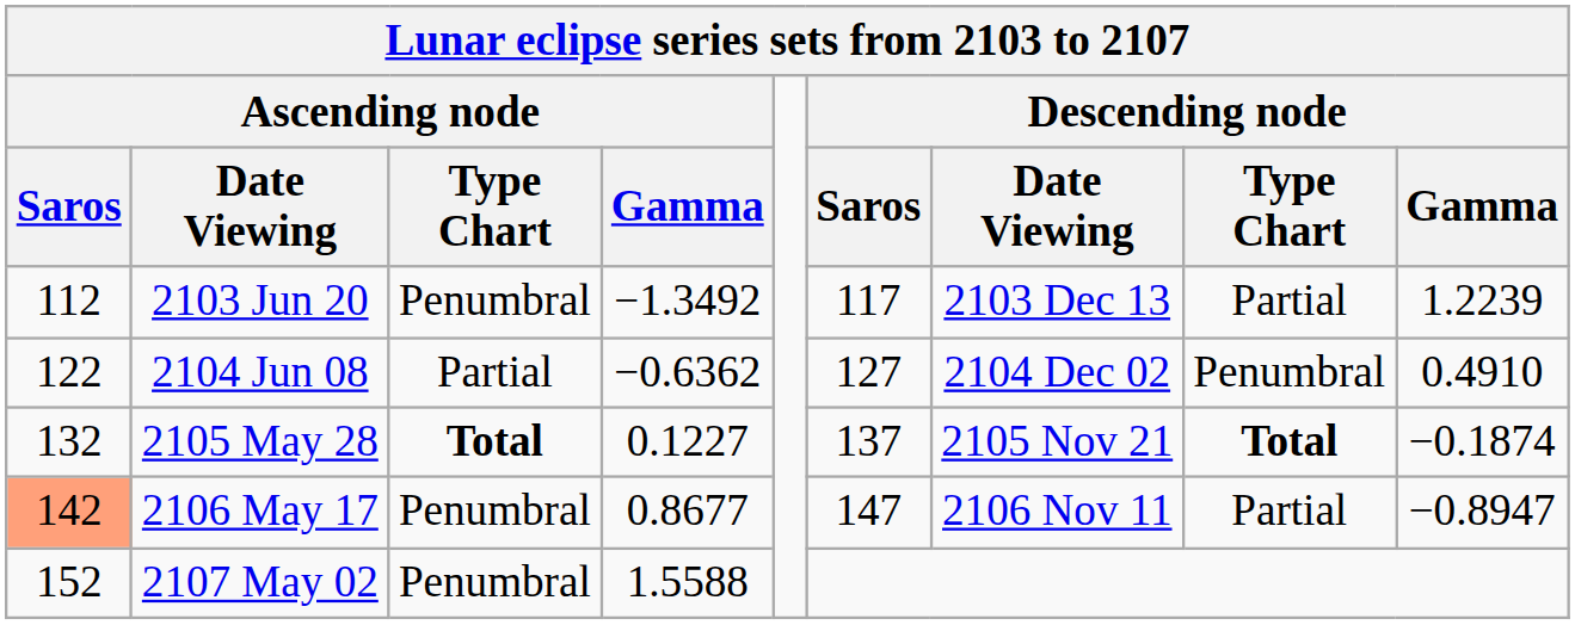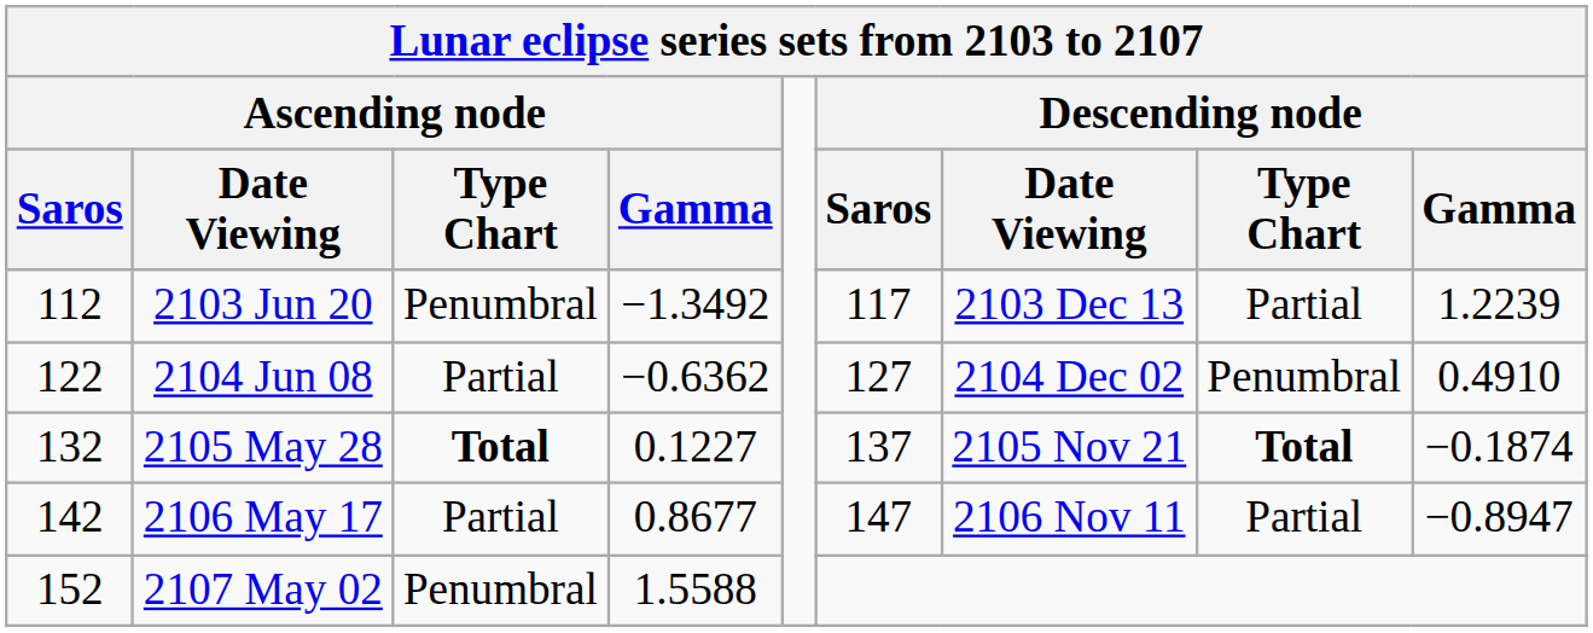 <table class="wikitable mw-collapsible mw-collapsed">
 <tr>
 <th class="nowrap" colspan="9"><a href='#'>Lunar eclipse</a> series sets from 2103 to 2107</th>
 </tr>
 <tr>
 <th scope="col" colspan="4">Ascending node</th>
 <td rowspan="11"> </td>
 <th scope="col" colspan="4">Descending node</th>
 </tr>
 <tr style="text-align: center;">
 <th scope="col"><a href='#'>Saros</a></th>
 <th scope="col">Date<br>Viewing</th>
 <th scope="col">Type<br>Chart</th>
 <th scope="col"><a href='#'>Gamma</a></th>
 <th scope="col">Saros</th>
 <th scope="col">Date<br>Viewing</th>
 <th scope="col">Type<br>Chart</th>
 <th scope="col">Gamma</th>
 </tr>
 <tr style="text-align: center;">
 <td>112</td>
 <td><a href='#'>2103 Jun 20</a><br></td>
 <td style="text-align:center;">Penumbral<br></td>
 <td>−1.3492</td>
 <td>117</td>
 <td><a href='#'>2103 Dec 13</a><br></td>
 <td style="text-align:center;">Partial<br></td>
 <td>1.2239</td>
 </tr>
 <tr style="text-align: center;">
 <td>122</td>
 <td><a href='#'>2104 Jun 08</a><br></td>
 <td style="text-align:center;">Partial<br></td>
 <td>−0.6362</td>
 <td>127</td>
 <td><a href='#'>2104 Dec 02</a><br></td>
 <td style="text-align:center;">Penumbral<br></td>
 <td>0.4910</td>
 </tr>
 <tr style="text-align: center;">
 <td>132</td>
 <td><a href='#'>2105 May 28</a><br></td>
 <td style="text-align:center;"><strong>Total</strong><br></td>
 <td>0.1227</td>
 <td>137</td>
 <td><a href='#'>2105 Nov 21</a><br></td>
 <td style="text-align:center;"><strong>Total</strong><br></td>
 <td>−0.1874</td>
 </tr>
 <tr style="text-align: center;">
-<td style="background: lightsalmon;">142</td>
+<td>142</td>
 <td><a href='#'>2106 May 17</a><br></td>
-<td style="text-align:center;">Penumbral<br></td>
+<td style="text-align:center;">Partial<br></td>
 <td>0.8677</td>
 <td>147</td>
 <td><a href='#'>2106 Nov 11</a><br></td>
 <td style="text-align:center;">Partial<br></td>
 <td>−0.8947</td>
 </tr>
 <tr style="text-align: center;">
 <td>152</td>
 <td><a href='#'>2107 May 02</a><br></td>
 <td style="text-align:center;">Penumbral<br></td>
 <td>1.5588</td>
 </tr>
 </table>
